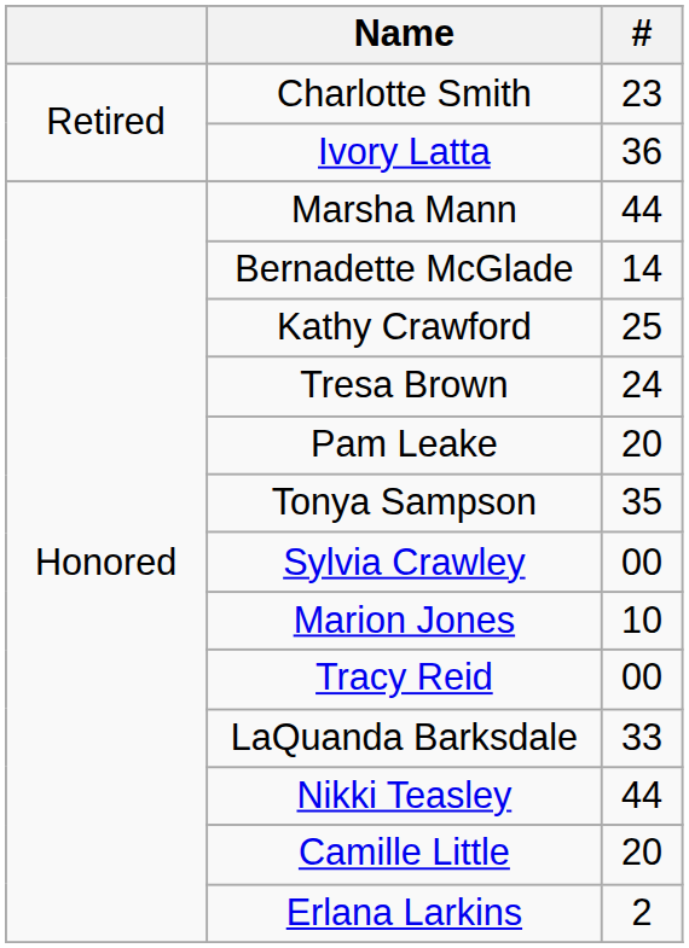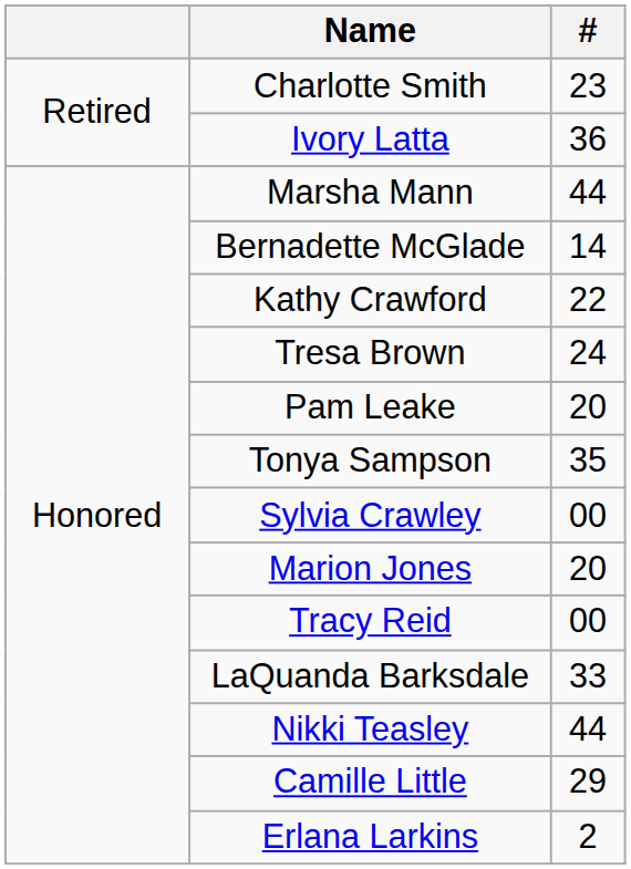 <table class="wikitable" style="text-align: center;">
 <tr>
 <th></th>
 <th>Name</th>
 <th>  #  </th>
 </tr>
 <tr>
 <td rowspan="2">Retired</td>
 <td>Charlotte Smith</td>
 <td>23</td>
 </tr>
 <tr>
 <td><a href='#'>Ivory Latta</a></td>
 <td>36</td>
 </tr>
 <tr>
 <td rowspan="13">  Honored   </td>
 <td>Marsha Mann</td>
 <td>44</td>
 </tr>
 <tr>
 <td>  Bernadette McGlade  </td>
 <td>14</td>
 </tr>
 <tr>
 <td>Kathy Crawford</td>
-<td>25</td>
+<td>22</td>
 </tr>
 <tr>
 <td>Tresa Brown</td>
 <td>24</td>
 </tr>
 <tr>
 <td>Pam Leake</td>
 <td>20</td>
 </tr>
 <tr>
 <td>Tonya Sampson</td>
 <td>35</td>
 </tr>
 <tr>
 <td><a href='#'>Sylvia Crawley</a></td>
 <td>00</td>
 </tr>
 <tr>
 <td><a href='#'>Marion Jones</a></td>
-<td>10</td>
+<td>20</td>
 </tr>
 <tr>
 <td><a href='#'>Tracy Reid</a></td>
 <td>00</td>
 </tr>
 <tr>
 <td>LaQuanda Barksdale</td>
 <td>33</td>
 </tr>
 <tr>
 <td><a href='#'>Nikki Teasley</a></td>
 <td>44</td>
 </tr>
 <tr>
 <td><a href='#'>Camille Little</a></td>
-<td>20</td>
+<td>29</td>
 </tr>
 <tr>
 <td><a href='#'>Erlana Larkins</a></td>
 <td>2</td>
 </tr>
 <tr>
 </tr>
 </table>
